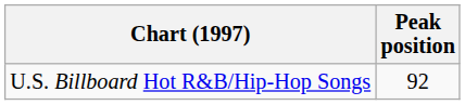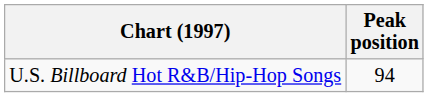 <table class="wikitable sortable">
 <tr>
 <th>Chart (1997)</th>
 <th>Peak<br>position</th>
 </tr>
 <tr>
 <td>U.S. <em>Billboard</em> <a href='#'>Hot R&B/Hip-Hop Songs</a></td>
-<td style="text-align:center;">92</td>
+<td style="text-align:center;">94</td>
 </tr>
 </table>
